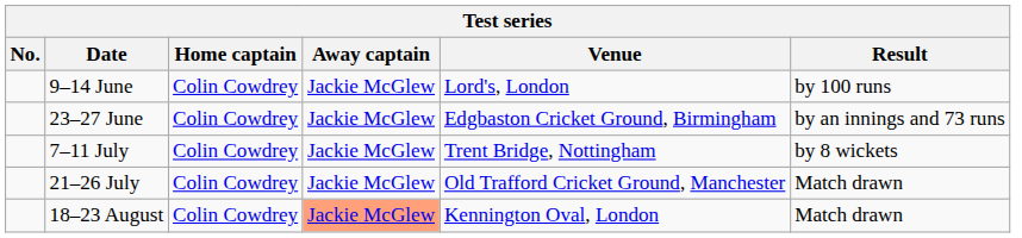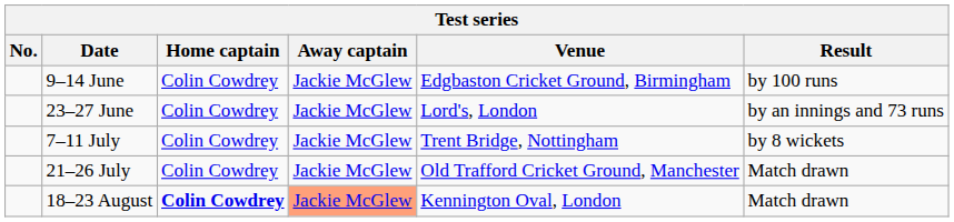 <table class="wikitable">
 <tr>
 <th colspan="9">Test series</th>
 </tr>
 <tr>
 <th>No.</th>
 <th>Date</th>
 <th>Home captain</th>
 <th>Away captain</th>
 <th>Venue</th>
 <th>Result</th>
 </tr>
 <tr>
 <td></td>
 <td>9–14 June</td>
 <td><a href='#'>Colin Cowdrey</a></td>
 <td><a href='#'>Jackie McGlew</a></td>
-<td><a href='#'>Lord's</a>, <a href='#'>London</a></td>
+<td><a href='#'>Edgbaston Cricket Ground</a>, <a href='#'>Birmingham</a></td>
 <td> by 100 runs</td>
 </tr>
 <tr>
 <td></td>
 <td>23–27 June</td>
 <td><a href='#'>Colin Cowdrey</a></td>
 <td><a href='#'>Jackie McGlew</a></td>
-<td><a href='#'>Edgbaston Cricket Ground</a>, <a href='#'>Birmingham</a></td>
+<td><a href='#'>Lord's</a>, <a href='#'>London</a></td>
 <td> by an innings and 73 runs</td>
 </tr>
 <tr>
 <td></td>
 <td>7–11 July</td>
 <td><a href='#'>Colin Cowdrey</a></td>
 <td><a href='#'>Jackie McGlew</a></td>
 <td><a href='#'>Trent Bridge</a>, <a href='#'>Nottingham</a></td>
 <td> by 8 wickets</td>
 </tr>
 <tr>
 <td></td>
 <td>21–26 July</td>
 <td><a href='#'>Colin Cowdrey</a></td>
 <td><a href='#'>Jackie McGlew</a></td>
 <td><a href='#'>Old Trafford Cricket Ground</a>, <a href='#'>Manchester</a></td>
 <td>Match drawn</td>
 </tr>
 <tr>
 <td></td>
 <td>18–23 August</td>
-<td><a href='#'>Colin Cowdrey</a></td>
+<td><strong><a href='#'>Colin Cowdrey</a></strong></td>
 <td style="background: lightsalmon;"><a href='#'>Jackie McGlew</a></td>
 <td><a href='#'>Kennington Oval</a>, <a href='#'>London</a></td>
 <td>Match drawn</td>
 </tr>
 </table>
